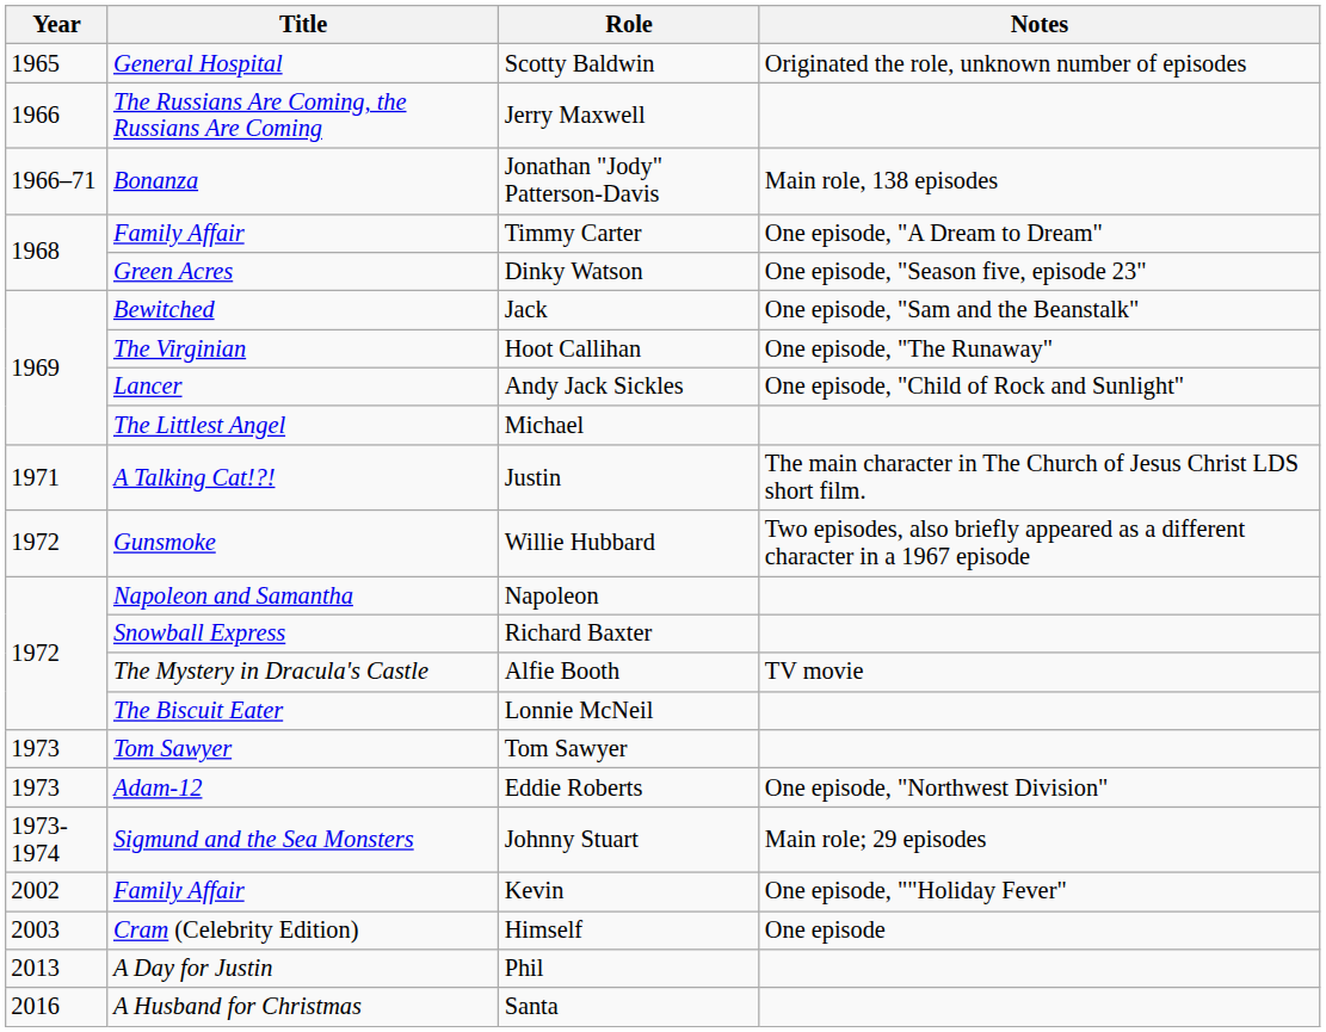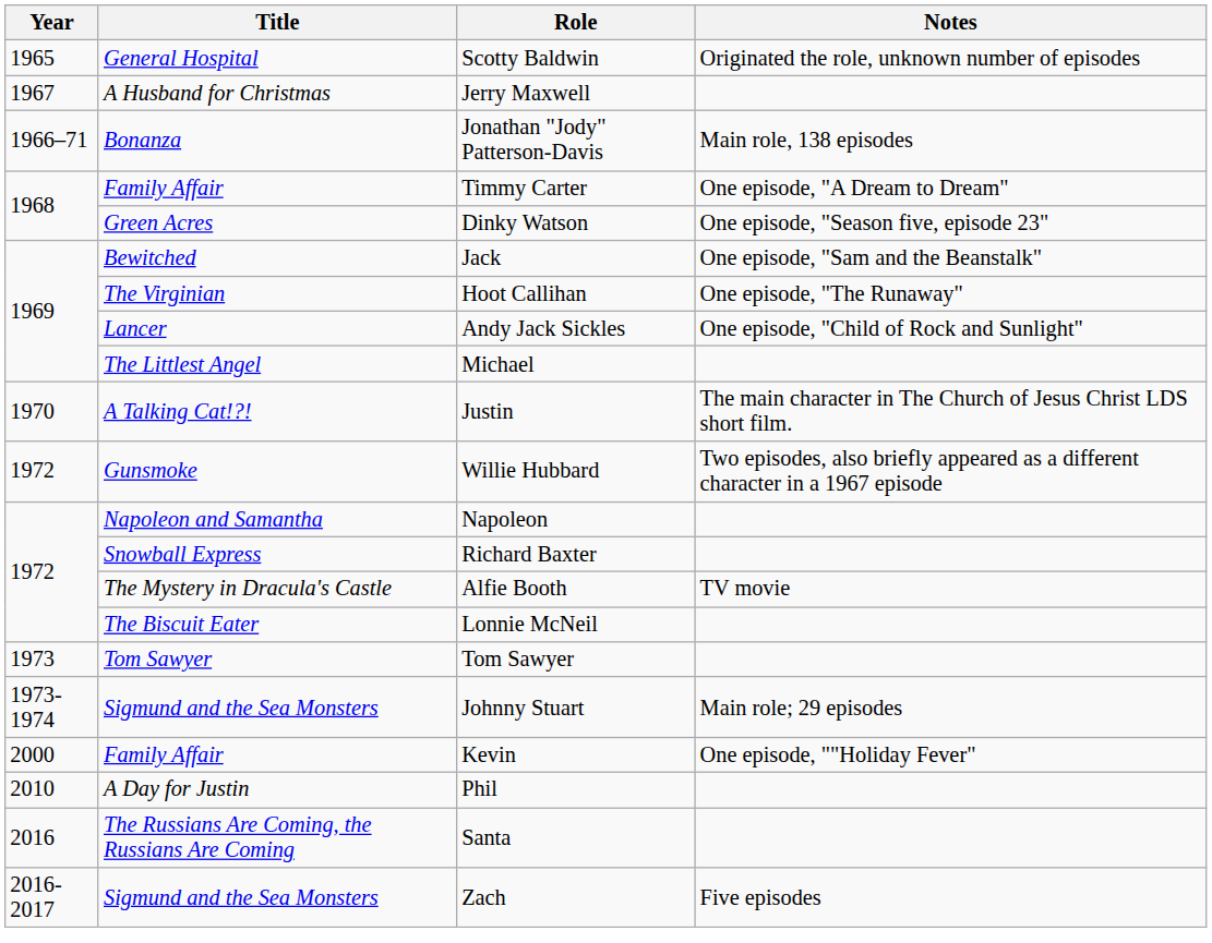 <table class="wikitable sortable">
 <tr>
 <th>Year</th>
 <th>Title</th>
 <th>Role</th>
 <th class="unsortable">Notes</th>
 </tr>
 <tr>
 <td>1965</td>
 <td><em><a href='#'>General Hospital</a></em></td>
 <td>Scotty Baldwin</td>
 <td>Originated the role, unknown number of episodes</td>
 </tr>
 <tr>
-<td>1966</td>
-<td><em><a href='#'>The Russians Are Coming, the Russians Are Coming</a></em></td>
+<td>1967</td>
+<td><em>A Husband for Christmas</em></td>
 <td>Jerry Maxwell</td>
 <td></td>
 </tr>
 <tr>
 <td>1966–71</td>
 <td><em><a href='#'>Bonanza</a></em></td>
 <td>Jonathan "Jody" Patterson-Davis</td>
 <td>Main role, 138 episodes</td>
 </tr>
 <tr>
 <td rowspan=2>1968</td>
 <td><em><a href='#'>Family Affair</a></em></td>
 <td>Timmy Carter</td>
 <td>One episode, "A Dream to Dream"</td>
 </tr>
 <tr>
 <td><em><a href='#'>Green Acres</a></em></td>
 <td>Dinky Watson</td>
 <td>One episode, "Season five, episode 23"</td>
 </tr>
 <tr>
 <td rowspan=4>1969</td>
 <td><em><a href='#'>Bewitched</a></em></td>
 <td>Jack</td>
 <td>One episode, "Sam and the Beanstalk"</td>
 </tr>
 <tr>
 <td><em><a href='#'>The Virginian</a></em></td>
 <td>Hoot Callihan</td>
 <td>One episode, "The Runaway"</td>
 </tr>
 <tr>
 <td><em><a href='#'>Lancer</a></em></td>
 <td>Andy Jack Sickles</td>
 <td>One episode, "Child of Rock and Sunlight"</td>
 </tr>
 <tr>
 <td><em><a href='#'>The Littlest Angel</a></em></td>
 <td>Michael </td>
 </tr>
 <tr>
-<td>1971</td>
+<td>1970</td>
 <td><em><a href='#'>A Talking Cat!?!</a></em></td>
 <td>Justin</td>
 <td>The main character in The Church of Jesus Christ LDS short film.</td>
 </tr>
 <tr>
 <td>1972</td>
 <td><em><a href='#'>Gunsmoke</a></em></td>
 <td>Willie Hubbard</td>
 <td>Two episodes, also briefly appeared as a different character in a 1967 episode</td>
 </tr>
 <tr>
 <td rowspan=4>1972</td>
 <td><em><a href='#'>Napoleon and Samantha</a></em></td>
 <td>Napoleon</td>
 <td></td>
 </tr>
 <tr>
 <td><em><a href='#'>Snowball Express</a></em></td>
 <td>Richard Baxter</td>
 <td></td>
 </tr>
 <tr>
 <td><em>The Mystery in Dracula's Castle</em></td>
 <td>Alfie Booth</td>
 <td>TV movie</td>
 </tr>
 <tr>
 <td><em><a href='#'>The Biscuit Eater</a></em></td>
 <td>Lonnie McNeil</td>
 <td></td>
 </tr>
 <tr>
 <td>1973</td>
 <td><em><a href='#'>Tom Sawyer</a></em></td>
 <td>Tom Sawyer</td>
 <td></td>
 </tr>
 <tr>
-<td>1973</td>
-<td><em><a href='#'>Adam-12</a></em></td>
-<td>Eddie Roberts</td>
-<td>One episode, "Northwest Division"</td>
-</tr>
-<tr>
 <td>1973-1974</td>
 <td><em><a href='#'>Sigmund and the Sea Monsters</a></em></td>
 <td>Johnny Stuart</td>
 <td>Main role; 29 episodes</td>
 </tr>
 <tr>
-<td>2002</td>
+<td>2000</td>
 <td><em><a href='#'>Family Affair</a></em></td>
 <td>Kevin</td>
 <td>One episode, ""Holiday Fever"</td>
 </tr>
 <tr>
-<td>2003</td>
-<td><em><a href='#'>Cram</a></em> (Celebrity Edition)</td>
-<td>Himself</td>
-<td>One episode</td>
-</tr>
-<tr>
-<td>2013</td>
+<td>2010</td>
 <td><em>A Day for Justin</em></td>
 <td>Phil</td>
 <td></td>
 </tr>
 <tr>
 <td>2016</td>
-<td><em>A Husband for Christmas</em></td>
+<td><em><a href='#'>The Russians Are Coming, the Russians Are Coming</a></em></td>
 <td>Santa</td>
 <td></td>
 </tr>
+<tr>
+<td>2016-2017</td>
+<td><em><a href='#'>Sigmund and the Sea Monsters</a></em></td>
+<td>Zach</td>
+<td>Five episodes</td>
+</tr>
 </table>
